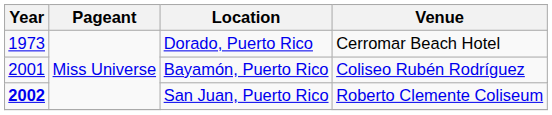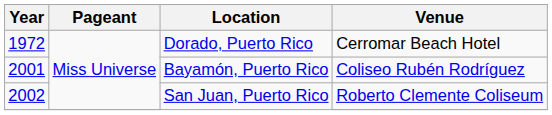 <table class="wikitable">
 <tr>
 <th>Year</th>
 <th>Pageant</th>
 <th>Location</th>
 <th>Venue</th>
 </tr>
 <tr>
-<td><a href='#'>1973</a></td>
+<td><a href='#'>1972</a></td>
 <td rowspan=3><a href='#'>Miss Universe</a></td>
 <td><a href='#'>Dorado, Puerto Rico</a></td>
 <td>Cerromar Beach Hotel</td>
 </tr>
 <tr>
 <td><a href='#'>2001</a></td>
 <td><a href='#'>Bayamón, Puerto Rico</a></td>
 <td><a href='#'>Coliseo Rubén Rodríguez</a></td>
 </tr>
 <tr>
-<td><strong><a href='#'>2002</a></strong></td>
+<td><a href='#'>2002</a></td>
 <td rowspan=2><a href='#'>San Juan, Puerto Rico</a></td>
 <td><a href='#'>Roberto Clemente Coliseum</a></td>
 </tr>
 <tr>
 </tr>
 </table>
